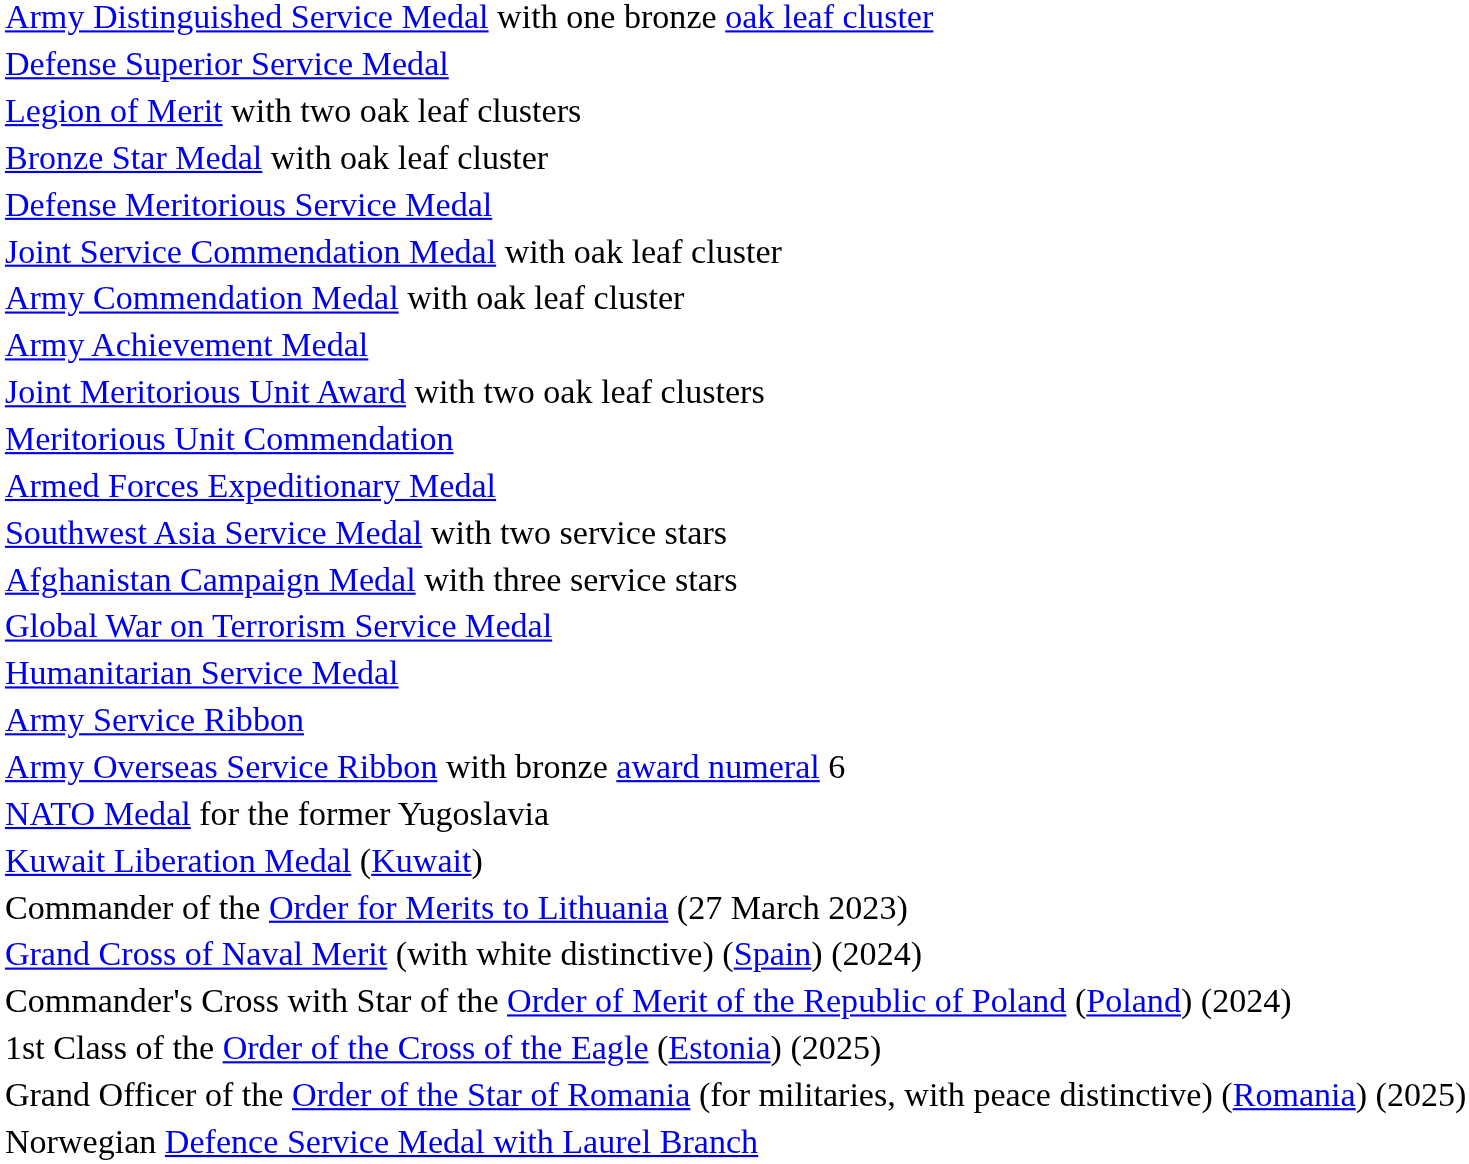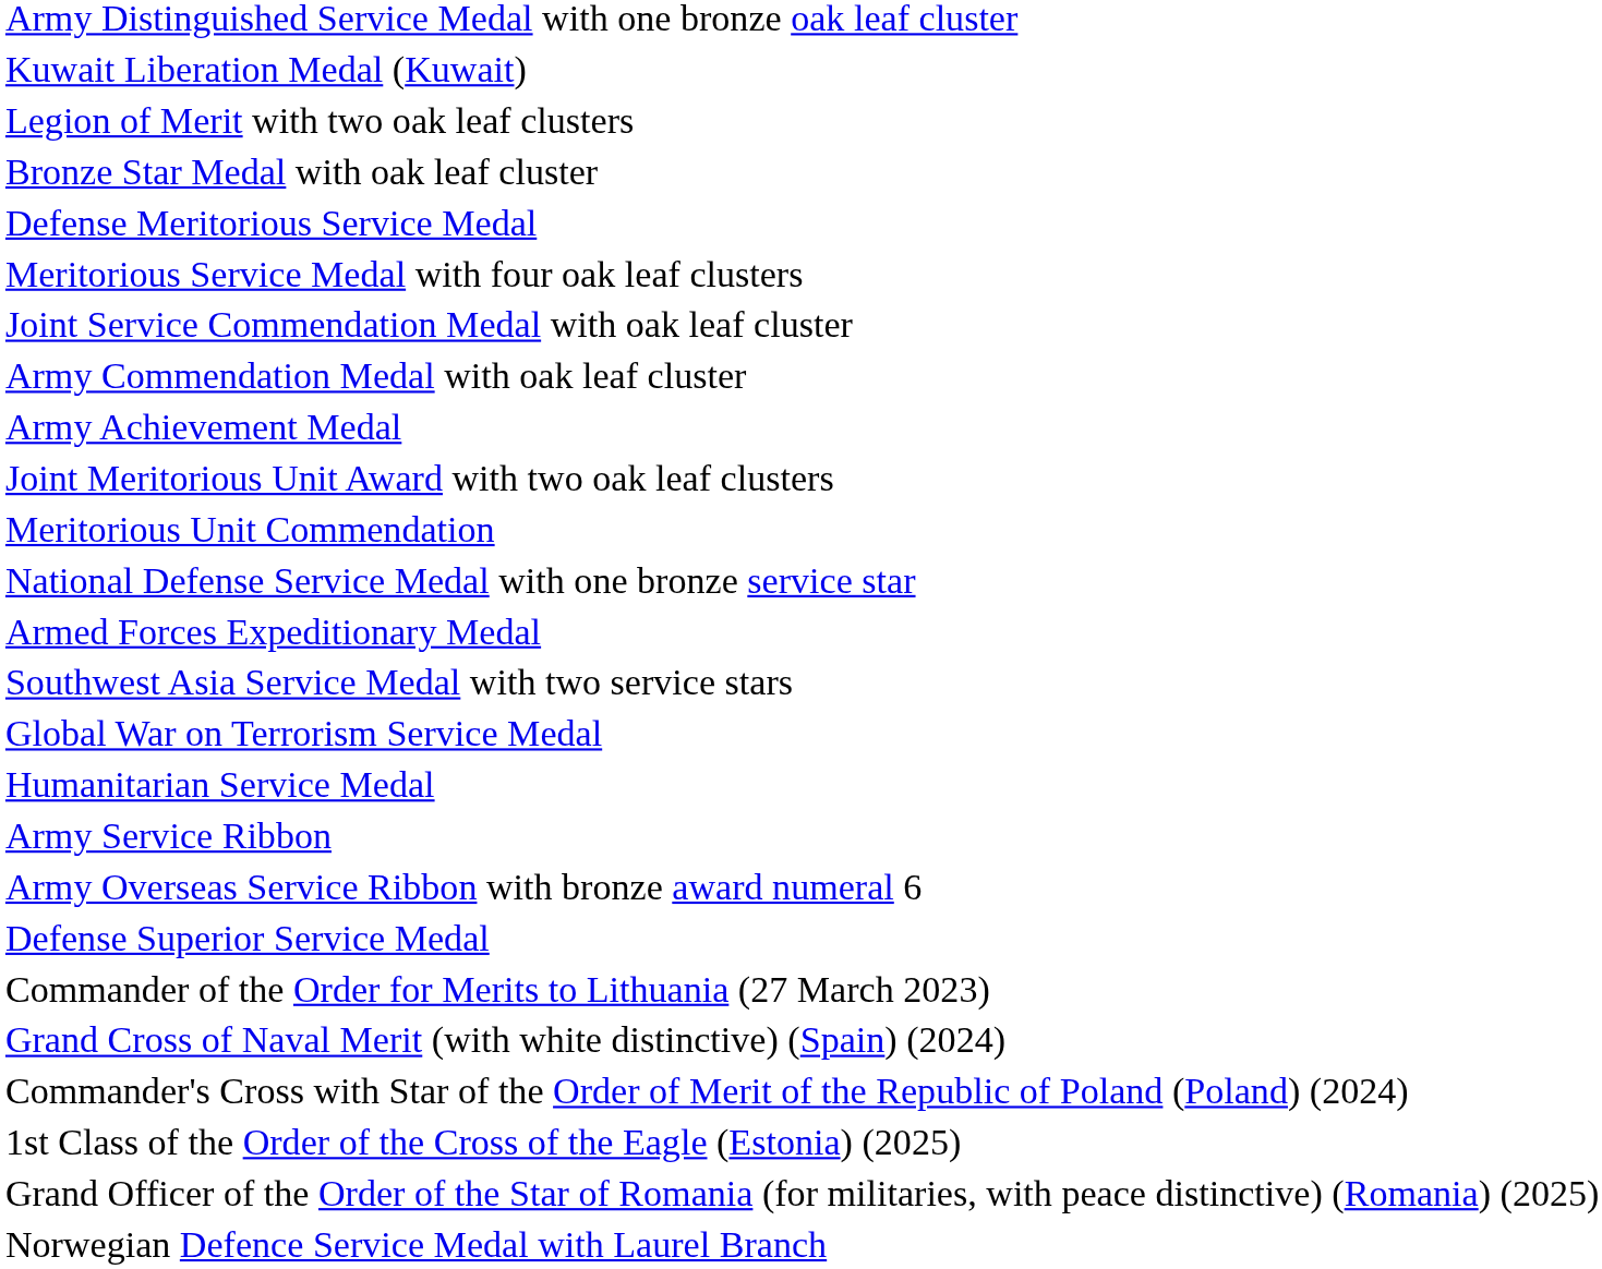 <table>
 <tr>
 <td></td>
 <td><a href='#'>Army Distinguished Service Medal</a> with one bronze <a href='#'>oak leaf cluster</a></td>
 </tr>
 <tr>
 <td></td>
-<td><a href='#'>Defense Superior Service Medal</a></td>
+<td><a href='#'>Kuwait Liberation Medal</a> (<a href='#'>Kuwait</a>)</td>
 </tr>
 <tr>
 <td><span></span><span></span></td>
 <td><a href='#'>Legion of Merit</a> with two oak leaf clusters</td>
 </tr>
 <tr>
 <td></td>
 <td><a href='#'>Bronze Star Medal</a> with oak leaf cluster</td>
 </tr>
 <tr>
 <td></td>
 <td><a href='#'>Defense Meritorious Service Medal</a></td>
+</tr>
+<tr>
+<td><span></span><span></span><span></span><span></span></td>
+<td><a href='#'>Meritorious Service Medal</a> with four oak leaf clusters</td>
 </tr>
 <tr>
 <td></td>
 <td><a href='#'>Joint Service Commendation Medal</a> with oak leaf cluster</td>
 </tr>
 <tr>
 <td></td>
 <td><a href='#'>Army Commendation Medal</a> with oak leaf cluster</td>
 </tr>
 <tr>
 <td></td>
 <td><a href='#'>Army Achievement Medal</a></td>
 </tr>
 <tr>
 <td><span></span><span></span></td>
 <td><a href='#'>Joint Meritorious Unit Award</a> with two oak leaf clusters</td>
 </tr>
 <tr>
 <td></td>
 <td><a href='#'>Meritorious Unit Commendation</a></td>
 </tr>
 <tr>
 <td></td>
+<td><a href='#'>National Defense Service Medal</a> with one bronze <a href='#'>service star</a></td>
+</tr>
+<tr>
+<td></td>
 <td><a href='#'>Armed Forces Expeditionary Medal</a></td>
 </tr>
 <tr>
 <td><span></span><span></span></td>
 <td><a href='#'>Southwest Asia Service Medal</a> with two service stars</td>
-</tr>
-<tr>
-<td><span></span><span></span><span></span></td>
-<td><a href='#'>Afghanistan Campaign Medal</a> with three service stars</td>
 </tr>
 <tr>
 <td></td>
 <td><a href='#'>Global War on Terrorism Service Medal</a></td>
 </tr>
 <tr>
 <td></td>
 <td><a href='#'>Humanitarian Service Medal</a></td>
 </tr>
 <tr>
 <td></td>
 <td><a href='#'>Army Service Ribbon</a></td>
 </tr>
 <tr>
 <td><span></span></td>
 <td><a href='#'>Army Overseas Service Ribbon</a> with bronze <a href='#'>award numeral</a> 6</td>
 </tr>
 <tr>
 <td></td>
-<td><a href='#'>NATO Medal</a> for the former Yugoslavia</td>
-</tr>
-<tr>
-<td></td>
-<td><a href='#'>Kuwait Liberation Medal</a> (<a href='#'>Kuwait</a>)</td>
+<td><a href='#'>Defense Superior Service Medal</a></td>
 </tr>
 <tr>
 <td></td>
 <td>Commander of the <a href='#'>Order for Merits to Lithuania</a> (27 March 2023)</td>
 </tr>
 <tr>
 <td></td>
 <td><a href='#'>Grand Cross of Naval Merit</a> (with white distinctive) (<a href='#'>Spain</a>) (2024)</td>
 </tr>
 <tr>
 <td></td>
 <td>Commander's Cross with Star of the <a href='#'>Order of Merit of the Republic of Poland</a> (<a href='#'>Poland</a>) (2024)</td>
 </tr>
 <tr>
 <td></td>
 <td>1st Class of the <a href='#'>Order of the Cross of the Eagle</a> (<a href='#'>Estonia</a>) (2025)</td>
 </tr>
 <tr>
 <td></td>
 <td>Grand Officer of the <a href='#'>Order of the Star of Romania</a> (for militaries, with peace distinctive) (<a href='#'>Romania</a>) (2025)</td>
 </tr>
 <tr>
 <td></td>
 <td>Norwegian <a href='#'>Defence Service Medal with Laurel Branch</a></td>
 </tr>
 </table>
